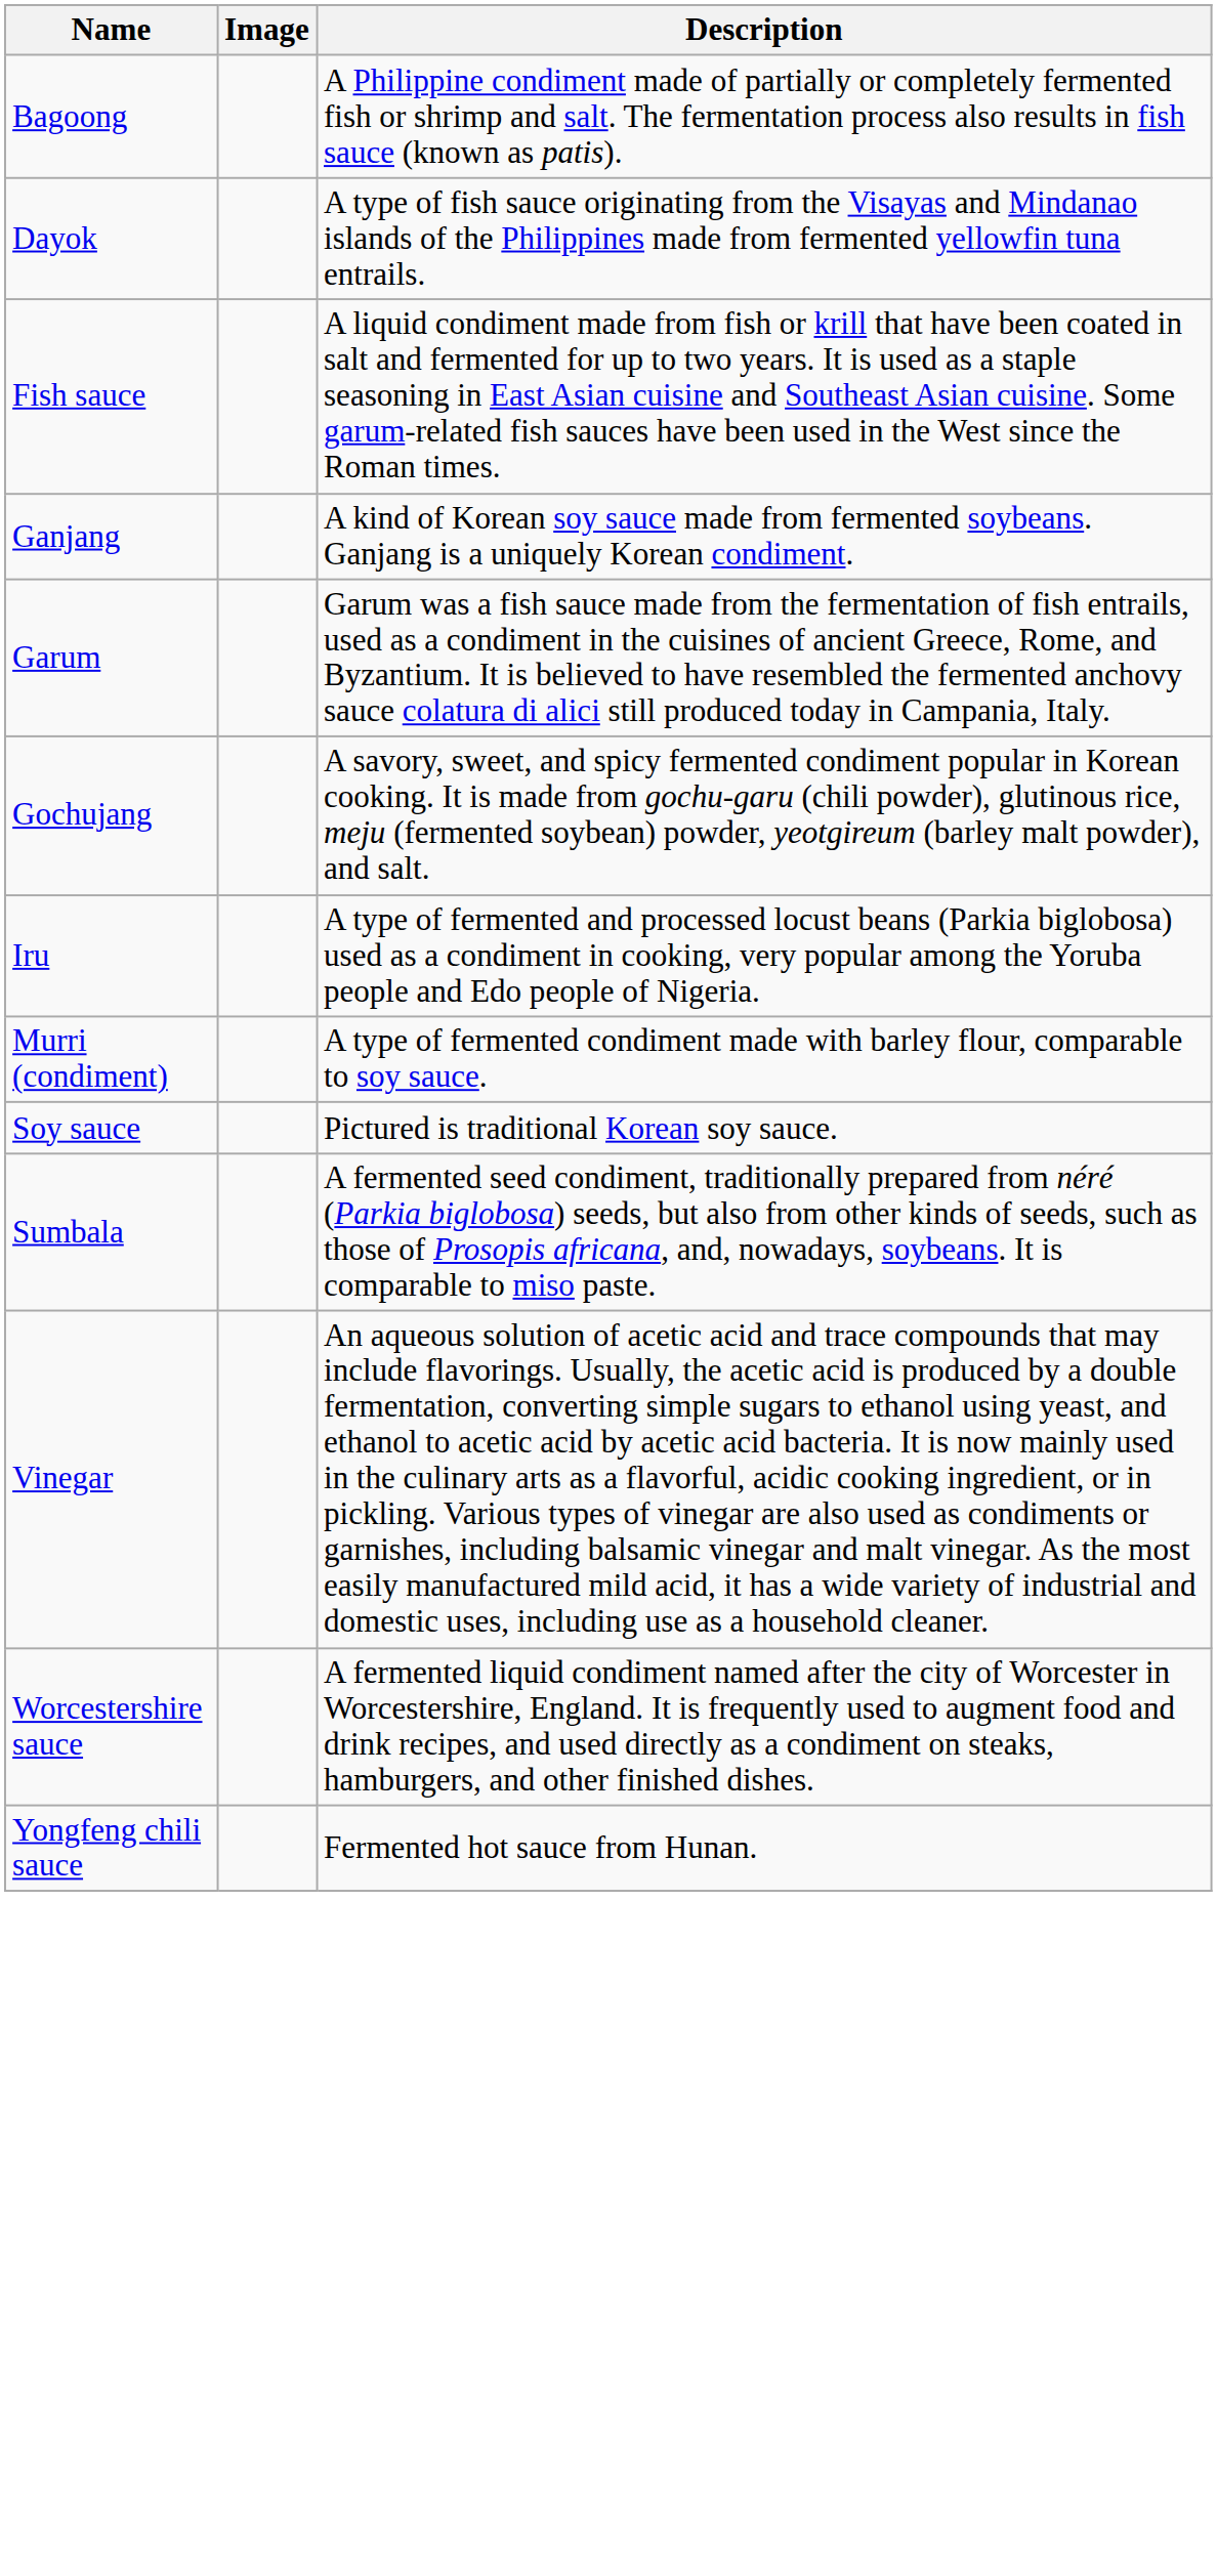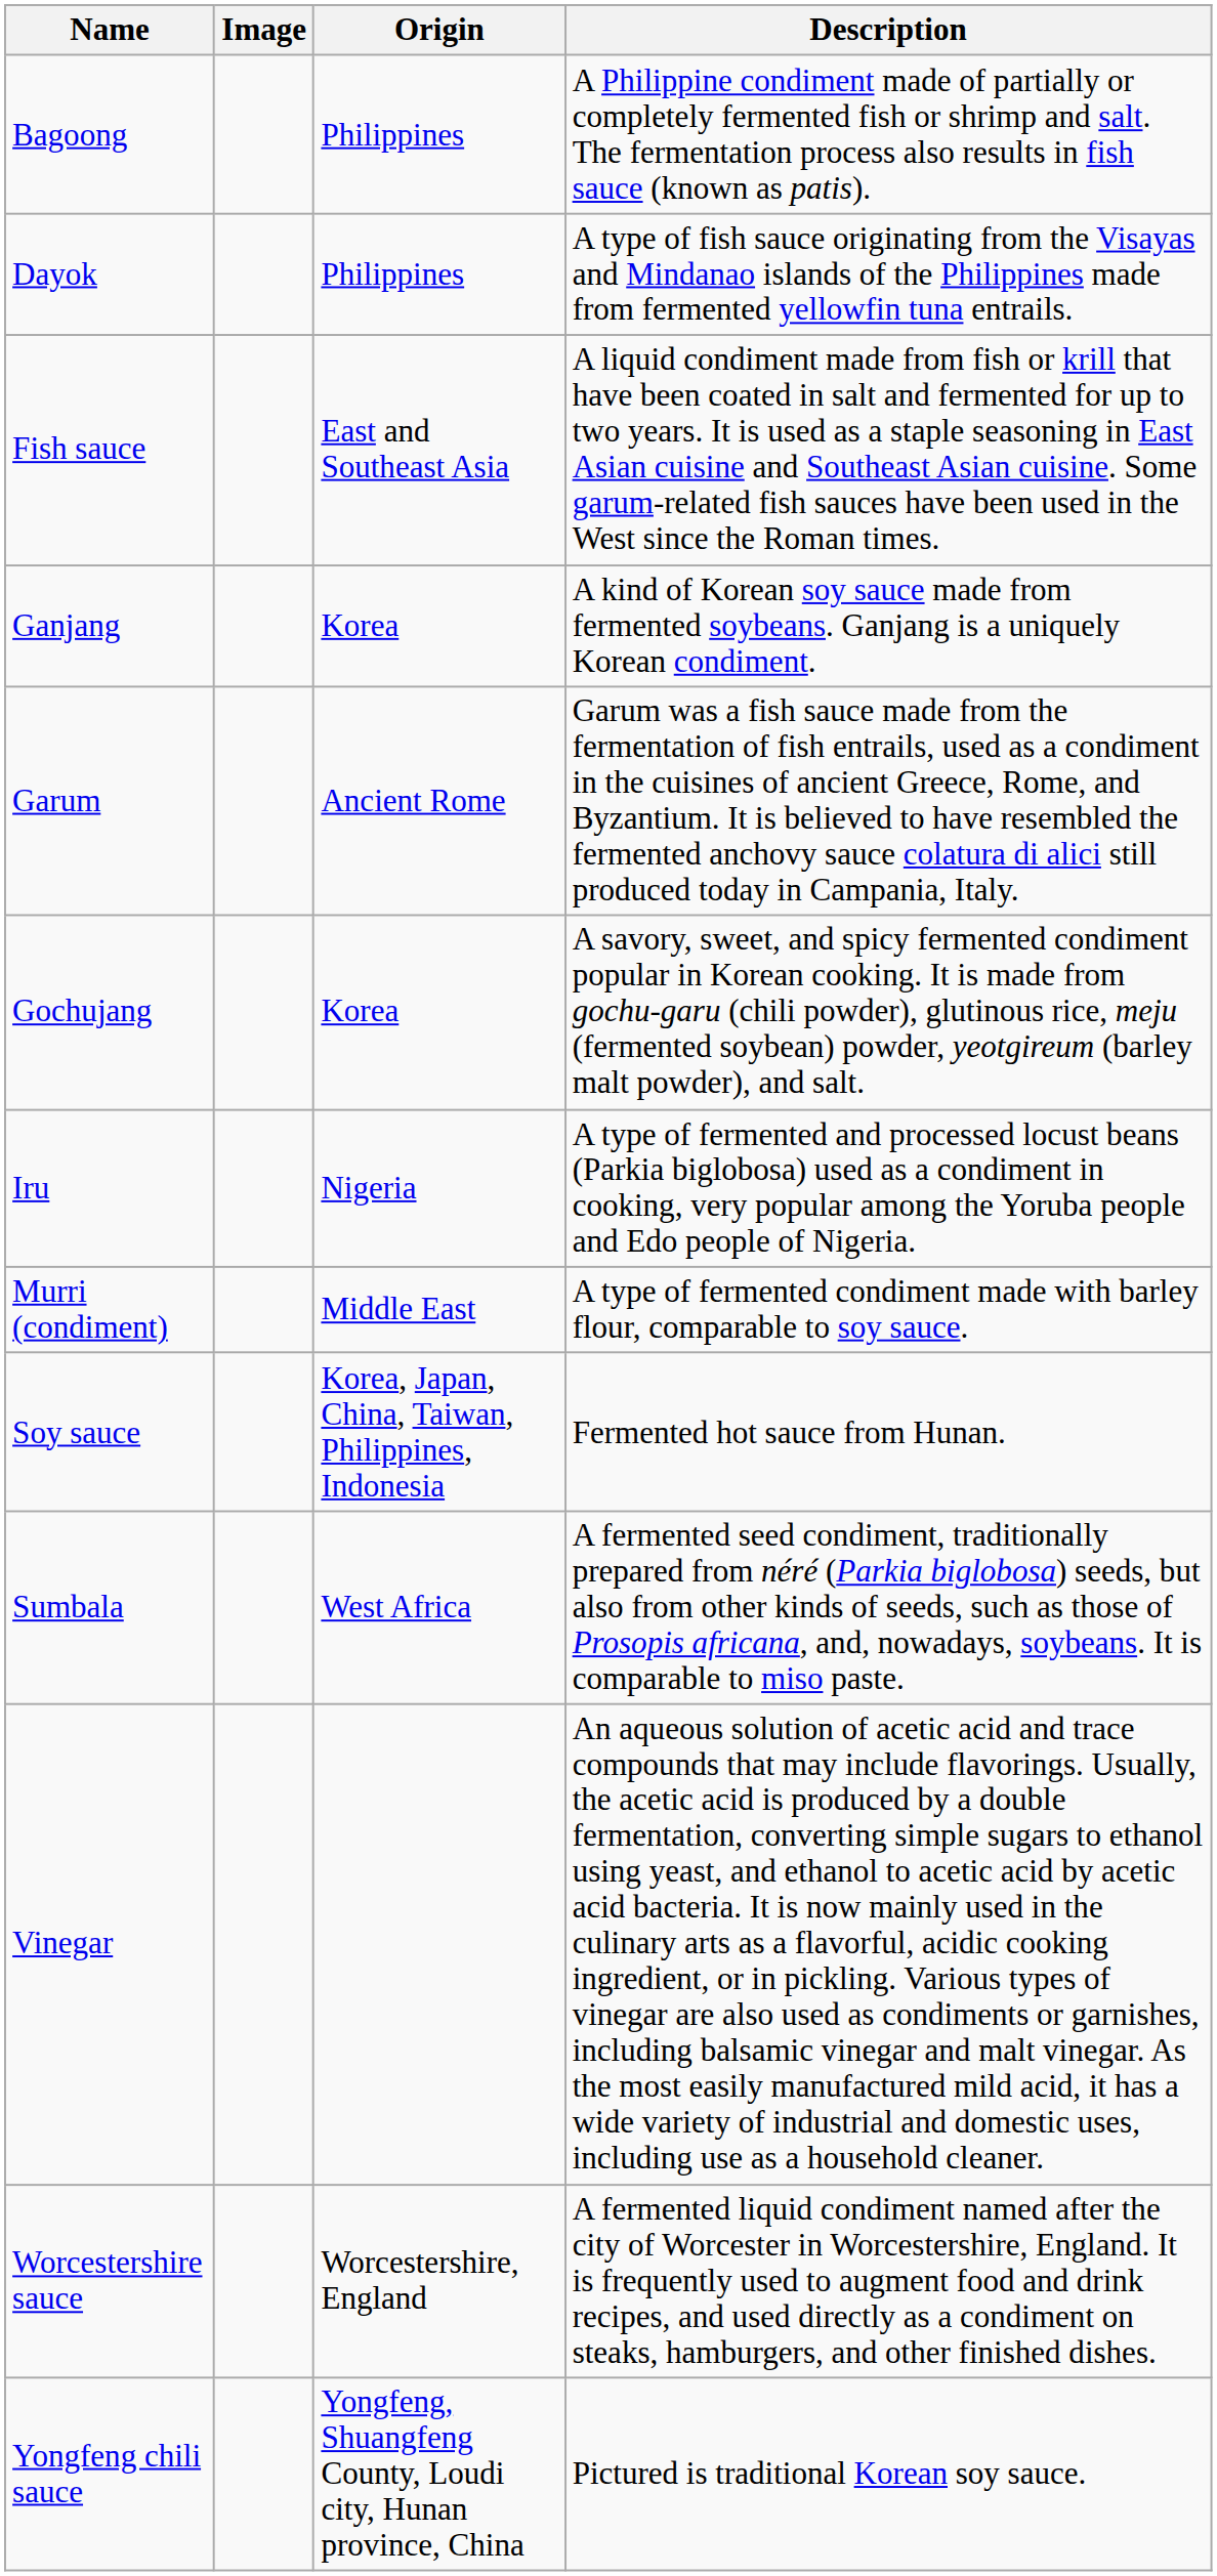 <table class="wikitable sortable">
 <tr>
 <th>Name</th>
 <th class="unsortable">Image</th>
+<th>Origin</th>
 <th>Description</th>
 </tr>
 <tr>
 <td><a href='#'>Bagoong</a></td>
 <td></td>
+<td><a href='#'>Philippines</a></td>
 <td>A <a href='#'>Philippine condiment</a> made of partially or completely fermented fish or shrimp and <a href='#'>salt</a>. The fermentation process also results in <a href='#'>fish sauce</a> (known as <em>patis</em>).</td>
 </tr>
 <tr>
 <td><a href='#'>Dayok</a></td>
 <td></td>
+<td><a href='#'>Philippines</a></td>
 <td>A type of fish sauce originating from the <a href='#'>Visayas</a> and <a href='#'>Mindanao</a> islands of the <a href='#'>Philippines</a> made from fermented <a href='#'>yellowfin tuna</a> entrails.</td>
 </tr>
 <tr>
 <td><a href='#'>Fish sauce</a></td>
 <td></td>
+<td><a href='#'>East</a> and <a href='#'>Southeast Asia</a></td>
 <td>A liquid condiment made from fish or <a href='#'>krill</a> that have been coated in salt and fermented for up to two years. It is used as a staple seasoning in <a href='#'>East Asian cuisine</a> and <a href='#'>Southeast Asian cuisine</a>. Some <a href='#'>garum</a>-related fish sauces have been used in the West since the Roman times.</td>
 </tr>
 <tr>
 <td><a href='#'>Ganjang</a></td>
 <td></td>
+<td><a href='#'>Korea</a></td>
 <td>A kind of Korean <a href='#'>soy sauce</a> made from fermented <a href='#'>soybeans</a>. Ganjang is a uniquely Korean <a href='#'>condiment</a>.</td>
 </tr>
 <tr>
 <td><a href='#'>Garum</a></td>
 <td></td>
+<td><a href='#'>Ancient Rome</a></td>
 <td>Garum was a fish sauce made from the fermentation of fish entrails, used as a condiment in the cuisines of ancient Greece, Rome, and Byzantium. It is believed to have resembled the fermented anchovy sauce <a href='#'>colatura di alici</a> still produced today in Campania, Italy.</td>
 </tr>
 <tr>
 <td><a href='#'>Gochujang</a></td>
 <td></td>
+<td><a href='#'>Korea</a></td>
 <td>A savory, sweet, and spicy fermented condiment popular in Korean cooking. It is made from <em>gochu-garu</em> (chili powder), glutinous rice, <em>meju</em> (fermented soybean) powder, <em>yeotgireum</em> (barley malt powder), and salt.</td>
 </tr>
 <tr>
 <td><a href='#'>Iru</a> </td>
 <td></td>
+<td><a href='#'>Nigeria</a></td>
 <td>A type of fermented and processed locust beans (Parkia biglobosa) used as a condiment in cooking, very popular among the Yoruba people and Edo people of Nigeria.</td>
 </tr>
 <tr>
 <td><a href='#'>Murri (condiment)</a></td>
 <td></td>
+<td><a href='#'>Middle East</a></td>
 <td>A type of fermented condiment made with barley flour, comparable to <a href='#'>soy sauce</a>.</td>
 </tr>
 <tr>
 <td><a href='#'>Soy sauce</a></td>
 <td></td>
-<td>Pictured is traditional <a href='#'>Korean</a> soy sauce.</td>
+<td><a href='#'>Korea</a>, <a href='#'>Japan</a>, <a href='#'>China</a>, <a href='#'>Taiwan</a>, <a href='#'>Philippines</a>, <a href='#'>Indonesia</a></td>
+<td>Fermented hot sauce from Hunan.</td>
 </tr>
 <tr>
 <td><a href='#'>Sumbala</a></td>
 <td></td>
+<td><a href='#'>West Africa</a></td>
 <td>A fermented seed condiment, traditionally prepared from <em>néré</em> (<em><a href='#'>Parkia biglobosa</a></em>) seeds, but also from other kinds of seeds, such as those of <em><a href='#'>Prosopis africana</a></em>, and, nowadays, <a href='#'>soybeans</a>. It is comparable to <a href='#'>miso</a> paste.</td>
 </tr>
 <tr>
 <td><a href='#'>Vinegar</a></td>
+<td></td>
 <td></td>
 <td>An aqueous solution of acetic acid and trace compounds that may include flavorings. Usually, the acetic acid is produced by a double fermentation, converting simple sugars to ethanol using yeast, and ethanol to acetic acid by acetic acid bacteria. It is now mainly used in the culinary arts as a flavorful, acidic cooking ingredient, or in pickling. Various types of vinegar are also used as condiments or garnishes, including balsamic vinegar and malt vinegar. As the most easily manufactured mild acid, it has a wide variety of industrial and domestic uses, including use as a household cleaner.</td>
 </tr>
 <tr>
 <td><a href='#'>Worcestershire sauce</a></td>
 <td></td>
+<td>Worcestershire, England</td>
 <td>A fermented liquid condiment named after the city of Worcester in Worcestershire, England. It is frequently used to augment food and drink recipes, and used directly as a condiment on steaks, hamburgers, and other finished dishes.</td>
 </tr>
 <tr>
 <td><a href='#'>Yongfeng chili sauce</a></td>
 <td></td>
-<td>Fermented hot sauce from Hunan.</td>
+<td><a href='#'>Yongfeng, Shuangfeng</a> County, Loudi city, Hunan province, China</td>
+<td>Pictured is traditional <a href='#'>Korean</a> soy sauce.</td>
 </tr>
 </table>
